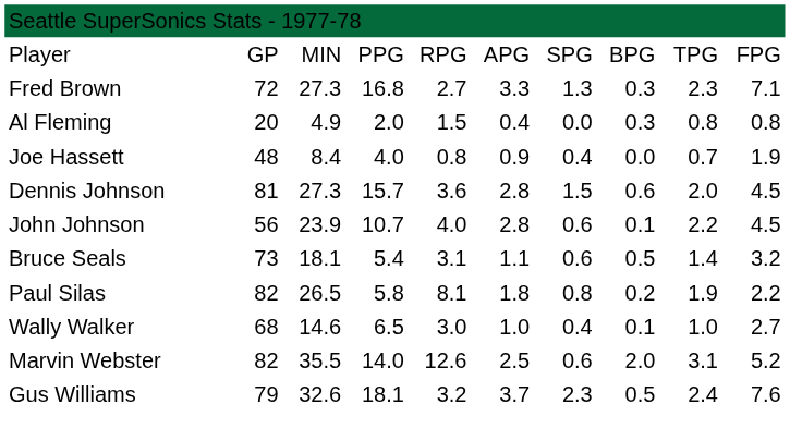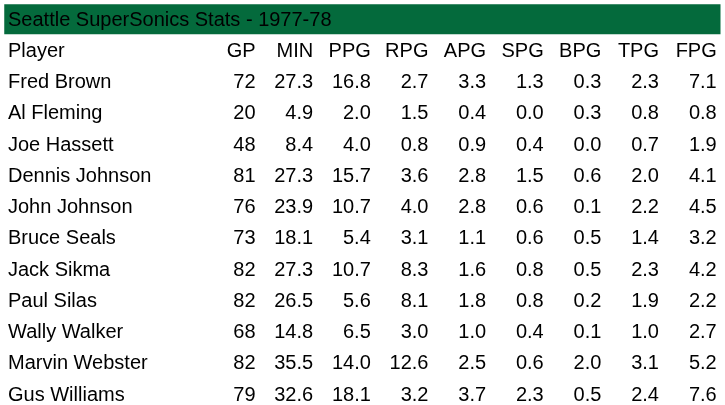 <table cellpadding="3" cellspacing="1" class="osdyn" width="575">
 <tr Class="masthead_alt">
 <td Bgcolor="#046A3C" colspan="10"><span>Seattle SuperSonics Stats - 1977-78</span></td>
 </tr>
 <tr Class="stathead">
 <td Width="28%">Player</td>
 <td Align="right" width="8%">GP</td>
 <td Align="right" width="8%">MIN</td>
 <td Align="right" width="8%">PPG</td>
 <td Align="right" width="8%">RPG</td>
 <td Align="right" width="8%">APG</td>
 <td Align="right" width="8%">SPG</td>
 <td Align="right" width="8%">BPG</td>
 <td Align="right" width="8%">TPG</td>
 <td Align="right" width="8%">FPG</td>
 </tr>
 <tr Class="oddrow">
 <td>Fred Brown</td>
 <td Align="right">72</td>
 <td Align="right">27.3</td>
 <td Align="right" class="active">16.8</td>
 <td Align="right">2.7</td>
 <td Align="right">3.3</td>
 <td Align="right">1.3</td>
 <td Align="right">0.3</td>
 <td Align="right">2.3</td>
 <td Align="right">7.1</td>
 </tr>
 <tr Class="evenrow">
 <td>Al Fleming</td>
 <td Align="right">20</td>
 <td Align="right">4.9</td>
 <td Align="right" class="active">2.0</td>
 <td Align="right">1.5</td>
 <td Align="right">0.4</td>
 <td Align="right">0.0</td>
 <td Align="right">0.3</td>
 <td Align="right">0.8</td>
 <td Align="right">0.8</td>
 </tr>
 <tr Class="oddrow">
 <td>Joe Hassett</td>
 <td Align="right">48</td>
 <td Align="right">8.4</td>
 <td Align="right" class="active">4.0</td>
 <td Align="right">0.8</td>
 <td Align="right">0.9</td>
 <td Align="right">0.4</td>
 <td Align="right">0.0</td>
 <td Align="right">0.7</td>
 <td Align="right">1.9</td>
 </tr>
 <tr Class="evenrow">
 <td>Dennis Johnson</td>
 <td Align="right">81</td>
 <td Align="right">27.3</td>
 <td Align="right" class="active">15.7</td>
 <td Align="right">3.6</td>
 <td Align="right">2.8</td>
 <td Align="right">1.5</td>
 <td Align="right">0.6</td>
 <td Align="right">2.0</td>
-<td Align="right">4.5</td>
+<td Align="right">4.1</td>
 </tr>
 <tr Class="oddrow">
 <td>John Johnson</td>
-<td Align="right">56</td>
+<td Align="right">76</td>
 <td Align="right">23.9</td>
 <td Align="right" class="active">10.7</td>
 <td Align="right">4.0</td>
 <td Align="right">2.8</td>
 <td Align="right">0.6</td>
 <td Align="right">0.1</td>
 <td Align="right">2.2</td>
 <td Align="right">4.5</td>
 </tr>
 <tr Class="evenrow">
 <td>Bruce Seals</td>
 <td Align="right">73</td>
 <td Align="right">18.1</td>
 <td Align="right" class="active">5.4</td>
 <td Align="right">3.1</td>
 <td Align="right">1.1</td>
 <td Align="right">0.6</td>
 <td Align="right">0.5</td>
 <td Align="right">1.4</td>
 <td Align="right">3.2</td>
 </tr>
+<tr Class="oddrow">
+<td>Jack Sikma</td>
+<td Align="right">82</td>
+<td Align="right">27.3</td>
+<td Align="right" class="active">10.7</td>
+<td Align="right">8.3</td>
+<td Align="right">1.6</td>
+<td Align="right">0.8</td>
+<td Align="right">0.5</td>
+<td Align="right">2.3</td>
+<td Align="right">4.2</td>
+</tr>
 <tr Class="evenrow">
 <td>Paul Silas</td>
 <td Align="right">82</td>
 <td Align="right">26.5</td>
-<td Align="right" class="active">5.8</td>
+<td Align="right" class="active">5.6</td>
 <td Align="right">8.1</td>
 <td Align="right">1.8</td>
 <td Align="right">0.8</td>
 <td Align="right">0.2</td>
 <td Align="right">1.9</td>
 <td Align="right">2.2</td>
 </tr>
 <tr Class="oddrow">
 <td>Wally Walker</td>
 <td Align="right">68</td>
-<td Align="right">14.6</td>
+<td Align="right">14.8</td>
 <td Align="right" class="active">6.5</td>
 <td Align="right">3.0</td>
 <td Align="right">1.0</td>
 <td Align="right">0.4</td>
 <td Align="right">0.1</td>
 <td Align="right">1.0</td>
 <td Align="right">2.7</td>
 </tr>
 <tr Class="evenrow">
 <td>Marvin Webster</td>
 <td Align="right">82</td>
 <td Align="right">35.5</td>
 <td Align="right" class="active">14.0</td>
 <td Align="right">12.6</td>
 <td Align="right">2.5</td>
 <td Align="right">0.6</td>
 <td Align="right">2.0</td>
 <td Align="right">3.1</td>
 <td Align="right">5.2</td>
 </tr>
 <tr Class="oddrow">
 <td>Gus Williams</td>
 <td Align="right">79</td>
 <td Align="right">32.6</td>
 <td Align="right" class="active">18.1</td>
 <td Align="right">3.2</td>
 <td Align="right">3.7</td>
 <td Align="right">2.3</td>
 <td Align="right">0.5</td>
 <td Align="right">2.4</td>
 <td Align="right">7.6</td>
 </tr>
 </table>
